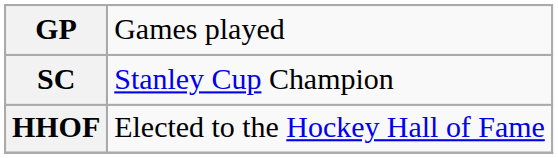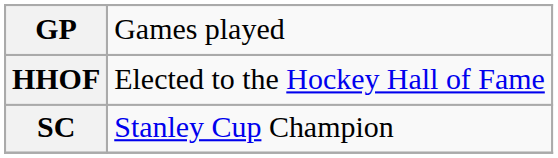 <table class="wikitable" style="font-size:90%;">
 <tr>
 <th>GP</th>
 <td>Games played</td>
 </tr>
 <tr>
+<th>HHOF</th>
+<td>Elected to the <a href='#'>Hockey Hall of Fame</a></td>
+</tr>
+<tr>
 <th>SC</th>
 <td><a href='#'>Stanley Cup</a> Champion</td>
 </tr>
 <tr>
-<th>HHOF</th>
-<td>Elected to the <a href='#'>Hockey Hall of Fame</a></td>
-</tr>
-<tr>
 </tr>
 </table>
